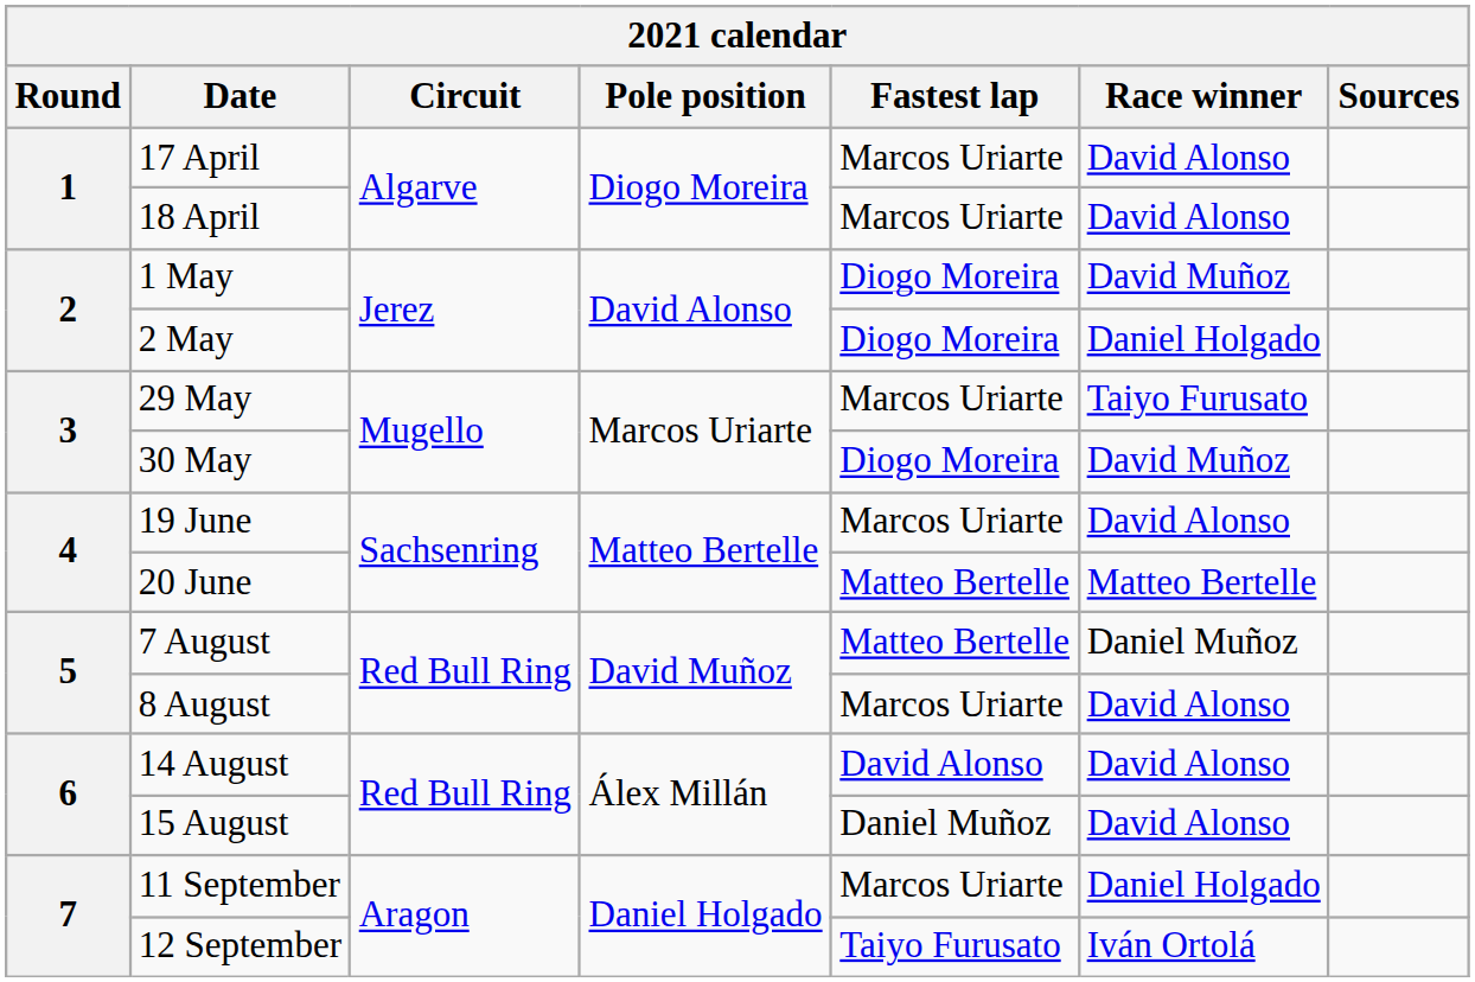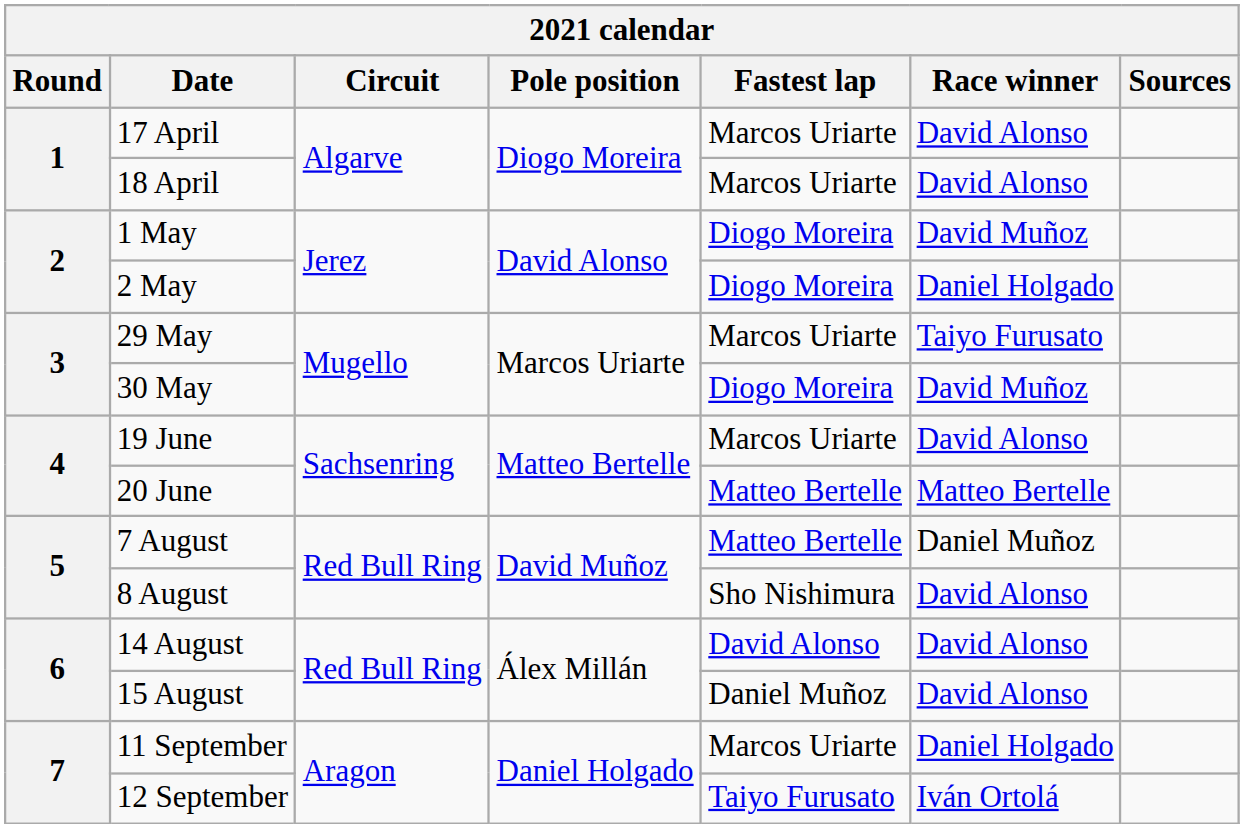 <table class="wikitable" style="font-size: 85%">
 <tr>
 <th colspan=7>2021 calendar</th>
 </tr>
 <tr>
 <th>Round</th>
 <th>Date</th>
 <th>Circuit</th>
 <th>Pole position</th>
 <th>Fastest lap</th>
 <th>Race winner</th>
 <th>Sources</th>
 </tr>
 <tr>
 <th rowspan=2>1</th>
 <td>17 April</td>
 <td rowspan=2> <a href='#'>Algarve</a></td>
 <td rowspan=2> <a href='#'>Diogo Moreira</a></td>
 <td> Marcos Uriarte</td>
 <td> <a href='#'>David Alonso</a></td>
 <td align=center></td>
 </tr>
 <tr>
 <td>18 April</td>
 <td> Marcos Uriarte</td>
 <td> <a href='#'>David Alonso</a></td>
 <td align=center></td>
 </tr>
 <tr>
 <th rowspan=2>2</th>
 <td>1 May</td>
 <td rowspan=2> <a href='#'>Jerez</a></td>
 <td rowspan=2> <a href='#'>David Alonso</a></td>
 <td> <a href='#'>Diogo Moreira</a></td>
 <td> <a href='#'>David Muñoz</a></td>
 <td align=center></td>
 </tr>
 <tr>
 <td>2 May</td>
 <td> <a href='#'>Diogo Moreira</a></td>
 <td> <a href='#'>Daniel Holgado</a></td>
 <td align=center></td>
 </tr>
 <tr>
 <th rowspan=2>3</th>
 <td>29 May</td>
 <td rowspan=2> <a href='#'>Mugello</a></td>
 <td rowspan=2> Marcos Uriarte</td>
 <td> Marcos Uriarte</td>
 <td> <a href='#'>Taiyo Furusato</a></td>
 <td align=center></td>
 </tr>
 <tr>
 <td>30 May</td>
 <td> <a href='#'>Diogo Moreira</a></td>
 <td> <a href='#'>David Muñoz</a></td>
 <td align=center></td>
 </tr>
 <tr>
 <th rowspan=2>4</th>
 <td>19 June</td>
 <td rowspan=2> <a href='#'>Sachsenring</a></td>
 <td rowspan=2 nowrap> <a href='#'>Matteo Bertelle</a></td>
 <td> Marcos Uriarte</td>
 <td> <a href='#'>David Alonso</a></td>
 <td align=center></td>
 </tr>
 <tr>
 <td>20 June</td>
 <td nowrap> <a href='#'>Matteo Bertelle</a></td>
 <td nowrap> <a href='#'>Matteo Bertelle</a></td>
 <td align=center></td>
 </tr>
 <tr>
 <th rowspan=2>5</th>
 <td>7 August</td>
 <td rowspan=2 nowrap> <a href='#'>Red Bull Ring</a></td>
 <td rowspan=2> <a href='#'>David Muñoz</a></td>
 <td> <a href='#'>Matteo Bertelle</a></td>
 <td> Daniel Muñoz</td>
 <td align=center></td>
 </tr>
 <tr>
 <td>8 August</td>
-<td> Marcos Uriarte</td>
+<td> Sho Nishimura</td>
 <td> <a href='#'>David Alonso</a></td>
 <td align=center></td>
 </tr>
 <tr>
 <th rowspan=2>6</th>
 <td>14 August</td>
 <td rowspan=2> <a href='#'>Red Bull Ring</a></td>
 <td rowspan=2> Álex Millán</td>
 <td> <a href='#'>David Alonso</a></td>
 <td> <a href='#'>David Alonso</a></td>
 <td align=center></td>
 </tr>
 <tr>
 <td>15 August</td>
 <td> Daniel Muñoz</td>
 <td> <a href='#'>David Alonso</a></td>
 <td align=center></td>
 </tr>
 <tr>
 <th rowspan=2>7</th>
 <td nowrap>11 September</td>
 <td rowspan=2> <a href='#'>Aragon</a></td>
 <td rowspan=2> <a href='#'>Daniel Holgado</a></td>
 <td> Marcos Uriarte</td>
 <td> <a href='#'>Daniel Holgado</a></td>
 <td align=center></td>
 </tr>
 <tr>
 <td>12 September</td>
 <td> <a href='#'>Taiyo Furusato</a></td>
 <td> <a href='#'>Iván Ortolá</a></td>
 <td align=center></td>
 </tr>
 </table>
